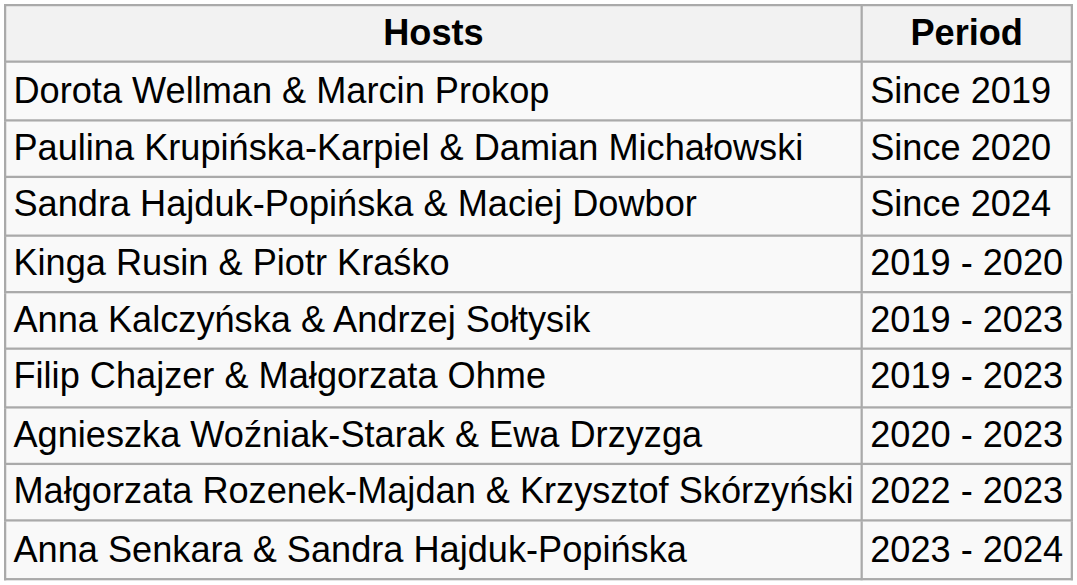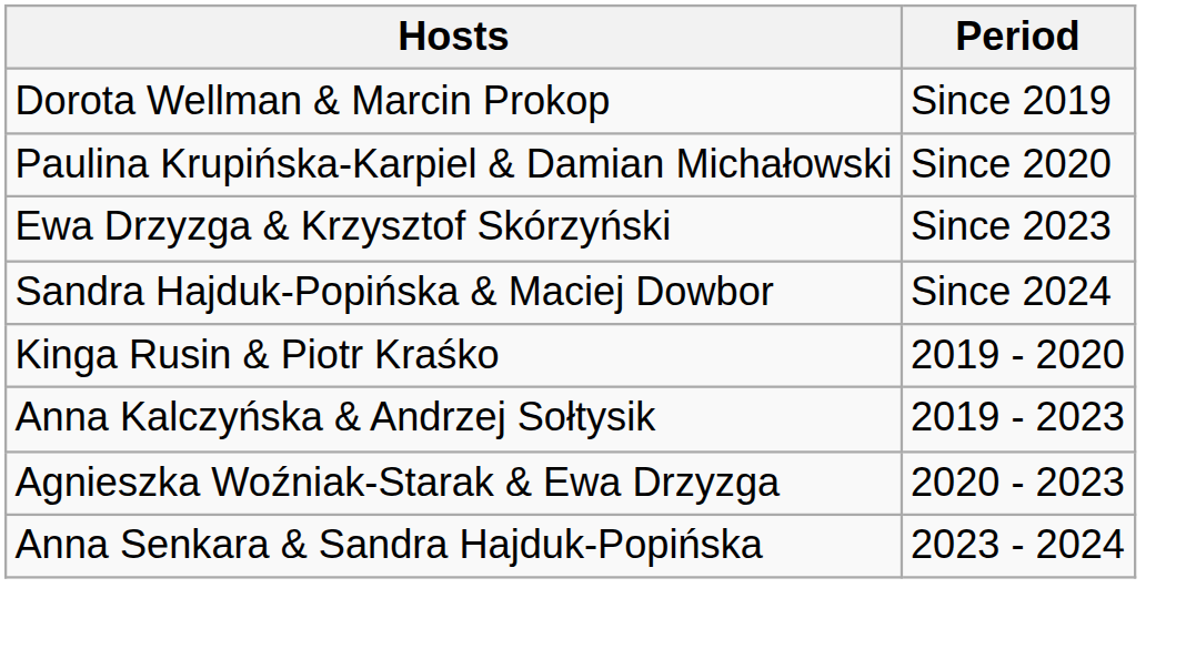 <table class="wikitable">
 <tr>
 <th>Hosts</th>
 <th>Period</th>
 </tr>
 <tr>
 <td>Dorota Wellman & Marcin Prokop</td>
 <td>Since 2019</td>
 </tr>
 <tr>
 <td>Paulina Krupińska-Karpiel & Damian Michałowski</td>
 <td>Since 2020</td>
 </tr>
 <tr>
+<td>Ewa Drzyzga & Krzysztof Skórzyński</td>
+<td>Since 2023</td>
+</tr>
+<tr>
 <td>Sandra Hajduk-Popińska & Maciej Dowbor</td>
 <td>Since 2024</td>
 </tr>
 <tr>
 <td>Kinga Rusin & Piotr Kraśko</td>
 <td>2019 - 2020</td>
 </tr>
 <tr>
 <td>Anna Kalczyńska & Andrzej Sołtysik</td>
 <td>2019 - 2023</td>
 </tr>
 <tr>
-<td>Filip Chajzer & Małgorzata Ohme</td>
-<td>2019 - 2023</td>
-</tr>
-<tr>
 <td>Agnieszka Woźniak-Starak & Ewa Drzyzga</td>
 <td>2020 - 2023</td>
-</tr>
-<tr>
-<td>Małgorzata Rozenek-Majdan & Krzysztof Skórzyński</td>
-<td>2022 - 2023</td>
 </tr>
 <tr>
 <td>Anna Senkara & Sandra Hajduk-Popińska</td>
 <td>2023 - 2024</td>
 </tr>
 </table>
